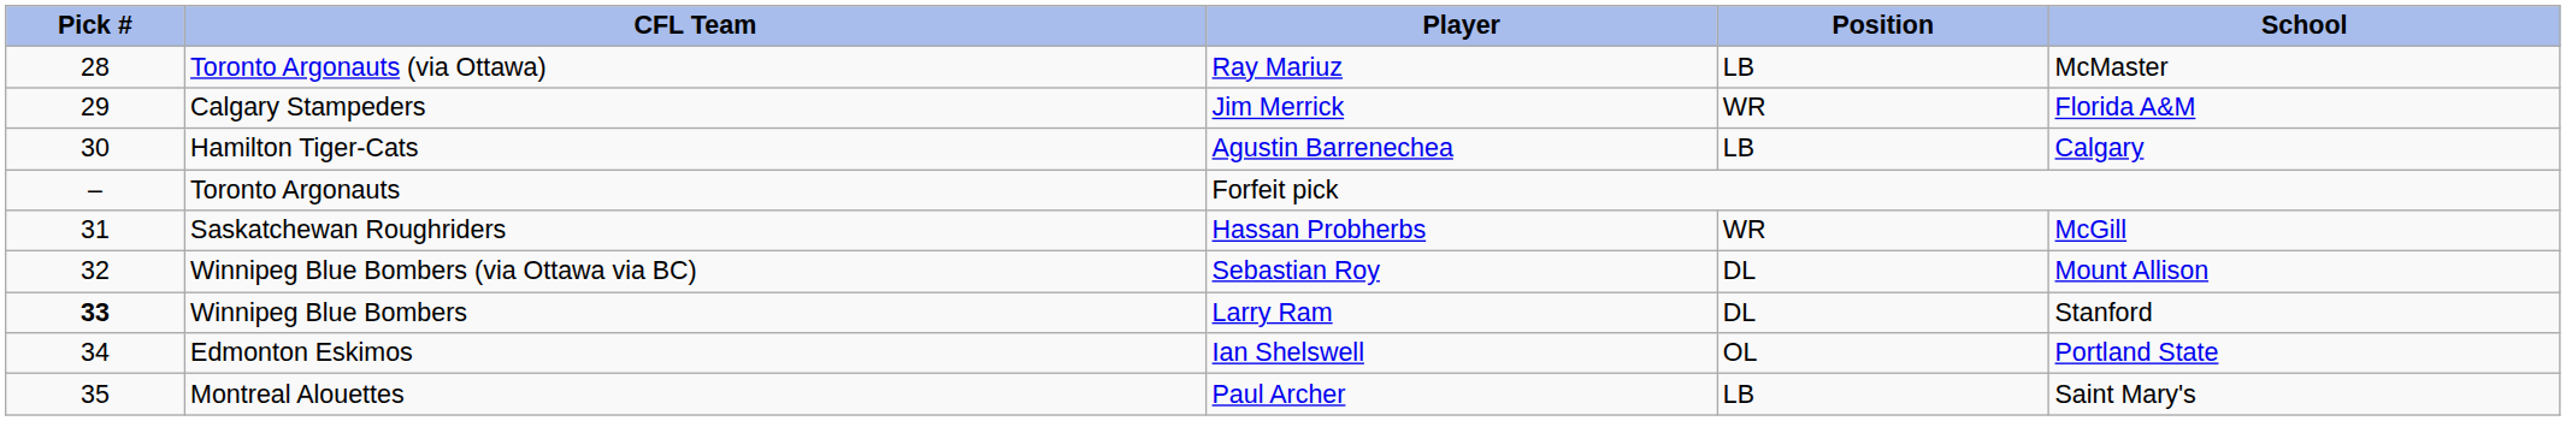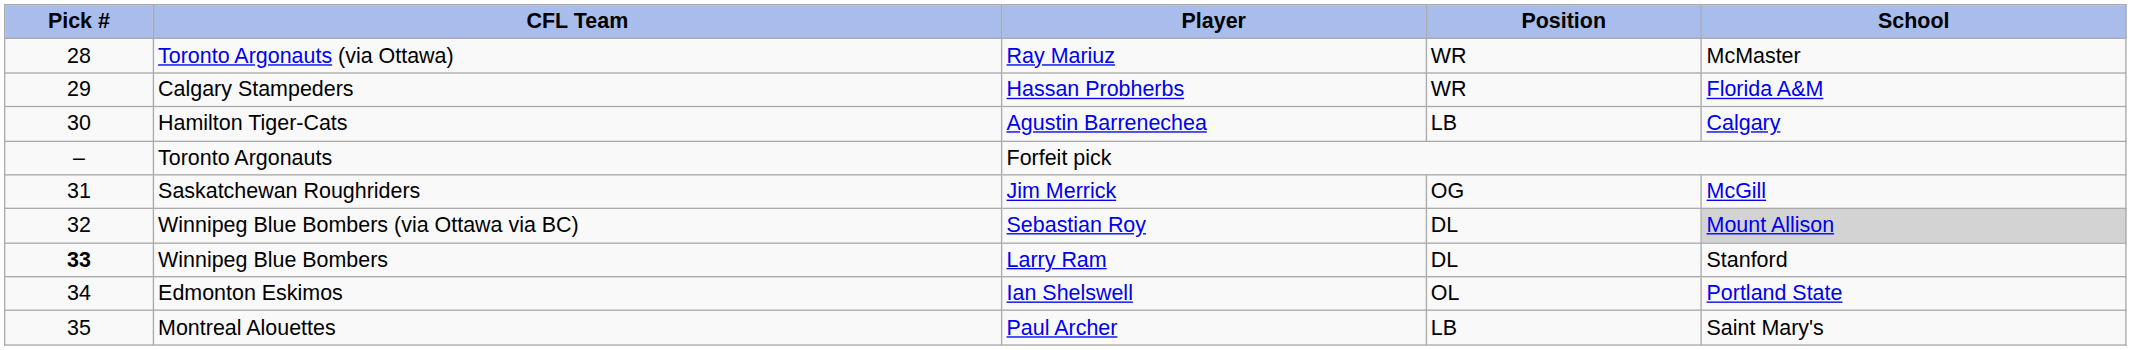 <table class="wikitable" style="width: 100%">
 <tr>
 <th style="background:#A8BDEC;" width=7%>Pick #</th>
 <th width=40% style="background:#A8BDEC;">CFL Team</th>
 <th width=20% style="background:#A8BDEC;">Player</th>
 <th width=13% style="background:#A8BDEC;">Position</th>
 <th width=20% style="background:#A8BDEC;">School</th>
 </tr>
 <tr>
 <td align=center>28</td>
 <td><a href='#'>Toronto Argonauts</a> (via Ottawa)</td>
 <td><a href='#'>Ray Mariuz</a></td>
-<td>LB</td>
+<td>WR</td>
 <td>McMaster</td>
 </tr>
 <tr>
 <td align=center>29</td>
 <td>Calgary Stampeders</td>
-<td><a href='#'>Jim Merrick</a></td>
+<td><a href='#'>Hassan Probherbs</a></td>
 <td>WR</td>
 <td><a href='#'>Florida A&M</a></td>
 </tr>
 <tr>
 <td align=center>30</td>
 <td>Hamilton Tiger-Cats</td>
 <td><a href='#'>Agustin Barrenechea</a></td>
 <td>LB</td>
 <td><a href='#'>Calgary</a></td>
 </tr>
 <tr>
 <td align=center>–</td>
 <td>Toronto Argonauts</td>
 <td colspan="3">Forfeit pick</td>
 </tr>
 <tr>
 <td align=center>31</td>
 <td>Saskatchewan Roughriders</td>
-<td><a href='#'>Hassan Probherbs</a></td>
-<td>WR</td>
+<td><a href='#'>Jim Merrick</a></td>
+<td>OG</td>
 <td><a href='#'>McGill</a></td>
 </tr>
 <tr>
 <td align=center>32</td>
 <td>Winnipeg Blue Bombers (via Ottawa via BC)</td>
 <td><a href='#'>Sebastian Roy</a></td>
 <td>DL</td>
-<td><a href='#'>Mount Allison</a></td>
+<td style="background: lightgrey;"><a href='#'>Mount Allison</a></td>
 </tr>
 <tr>
 <td align=center><strong>33</strong></td>
 <td>Winnipeg Blue Bombers</td>
 <td><a href='#'>Larry Ram</a></td>
 <td>DL</td>
 <td>Stanford</td>
 </tr>
 <tr>
 <td align=center>34</td>
 <td>Edmonton Eskimos</td>
 <td><a href='#'>Ian Shelswell</a></td>
 <td>OL</td>
 <td><a href='#'>Portland State</a></td>
 </tr>
 <tr>
 <td align=center>35</td>
 <td>Montreal Alouettes</td>
 <td><a href='#'>Paul Archer</a></td>
 <td>LB</td>
 <td>Saint Mary's</td>
 </tr>
 </table>
